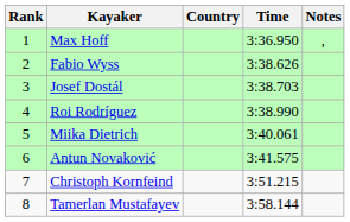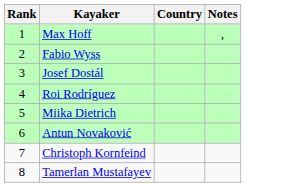 <table class="wikitable" style="text-align:center">
 <tr>
 <th>Rank</th>
 <th>Kayaker</th>
 <th>Country</th>
-<th>Time</th>
 <th>Notes</th>
 </tr>
 <tr bgcolor=bbffbb>
 <td>1</td>
 <td align="left"><a href='#'>Max Hoff</a></td>
 <td align="left"></td>
-<td>3:36.950</td>
 <td>, <strong></strong></td>
 </tr>
 <tr bgcolor=bbffbb>
 <td>2</td>
 <td align="left"><a href='#'>Fabio Wyss</a></td>
 <td align="left"></td>
-<td>3:38.626</td>
 <td></td>
 </tr>
 <tr bgcolor=bbffbb>
 <td>3</td>
 <td align="left"><a href='#'>Josef Dostál</a></td>
 <td align="left"></td>
-<td>3:38.703</td>
 <td></td>
 </tr>
 <tr bgcolor=bbffbb>
 <td>4</td>
 <td align="left"><a href='#'>Roi Rodríguez</a></td>
 <td align="left"></td>
-<td>3:38.990</td>
 <td></td>
 </tr>
 <tr bgcolor=bbffbb>
 <td>5</td>
 <td align="left"><a href='#'>Miika Dietrich</a></td>
 <td align="left"></td>
-<td>3:40.061</td>
 <td></td>
 </tr>
 <tr bgcolor=bbffbb>
 <td>6</td>
 <td align="left"><a href='#'>Antun Novaković</a></td>
 <td align="left"></td>
-<td>3:41.575</td>
 <td></td>
 </tr>
 <tr>
 <td>7</td>
 <td align="left"><a href='#'>Christoph Kornfeind</a></td>
 <td align="left"></td>
-<td>3:51.215</td>
 <td></td>
 </tr>
 <tr>
 <td>8</td>
 <td align="left"><a href='#'>Tamerlan Mustafayev</a></td>
 <td align="left"></td>
-<td>3:58.144</td>
 <td></td>
 </tr>
 </table>
